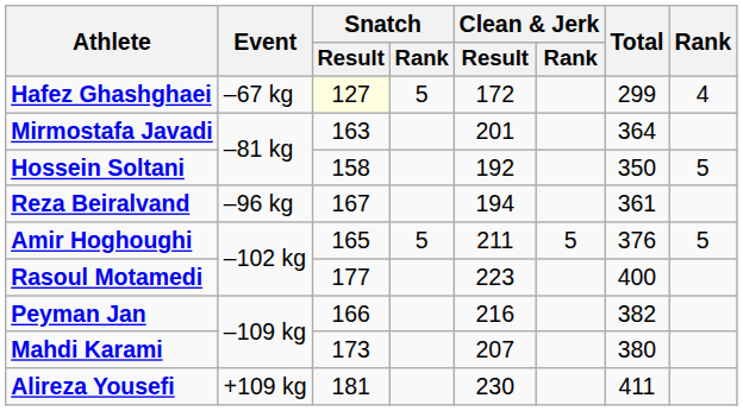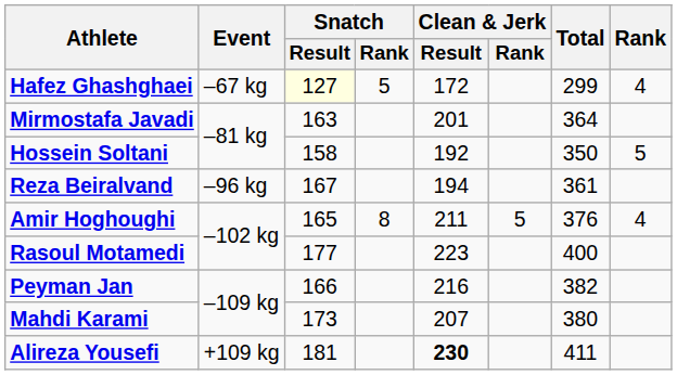 <table class="wikitable" style="font-size:90%">
 <tr>
 <th rowspan="2">Athlete</th>
 <th rowspan="2">Event</th>
 <th colspan="2">Snatch</th>
 <th colspan="2">Clean & Jerk</th>
 <th rowspan="2">Total</th>
 <th rowspan="2">Rank</th>
 </tr>
 <tr style="font-size:95%">
 <th>Result</th>
 <th>Rank</th>
 <th>Result</th>
 <th>Rank</th>
 </tr>
 <tr align=center>
 <td align=left><strong><a href='#'>Hafez Ghashghaei</a></strong></td>
 <td align=left>–67 kg</td>
 <td style="background: lightyellow;">127</td>
 <td>5</td>
 <td>172</td>
 <td></td>
 <td>299</td>
 <td>4</td>
 </tr>
 <tr align=center>
 <td align=left><strong><a href='#'>Mirmostafa Javadi</a></strong></td>
 <td align=left rowspan=2>–81 kg</td>
 <td>163</td>
 <td></td>
 <td>201</td>
 <td></td>
 <td>364</td>
 <td></td>
 </tr>
 <tr align=center>
 <td align=left><strong><a href='#'>Hossein Soltani</a></strong></td>
 <td>158</td>
 <td></td>
 <td>192</td>
 <td></td>
 <td>350</td>
 <td>5</td>
 </tr>
 <tr align=center>
 <td align=left><strong><a href='#'>Reza Beiralvand</a></strong></td>
 <td align=left>–96 kg</td>
 <td>167</td>
 <td></td>
 <td>194</td>
 <td></td>
 <td>361</td>
 <td></td>
 </tr>
 <tr align=center>
 <td align=left><strong><a href='#'>Amir Hoghoughi</a></strong></td>
 <td align=left rowspan=2>–102 kg</td>
 <td>165</td>
-<td>5</td>
+<td>8</td>
 <td>211</td>
 <td>5</td>
 <td>376</td>
-<td>5</td>
+<td>4</td>
 </tr>
 <tr align=center>
 <td align=left><strong><a href='#'>Rasoul Motamedi</a></strong></td>
 <td>177</td>
 <td></td>
 <td>223</td>
 <td></td>
 <td>400</td>
 <td></td>
 </tr>
 <tr align=center>
 <td align=left><strong><a href='#'>Peyman Jan</a></strong></td>
 <td align=left rowspan=2>–109 kg</td>
 <td>166</td>
 <td></td>
 <td>216</td>
 <td></td>
 <td>382</td>
 <td></td>
 </tr>
 <tr align=center>
 <td align=left><strong><a href='#'>Mahdi Karami</a></strong></td>
 <td>173</td>
 <td></td>
 <td>207</td>
 <td></td>
 <td>380</td>
 <td></td>
 </tr>
 <tr align=center>
 <td align=left><strong><a href='#'>Alireza Yousefi</a></strong></td>
 <td align=left>+109 kg</td>
 <td>181</td>
 <td></td>
-<td>230</td>
+<td><strong>230</strong></td>
 <td></td>
 <td>411</td>
 <td></td>
 </tr>
 </table>
